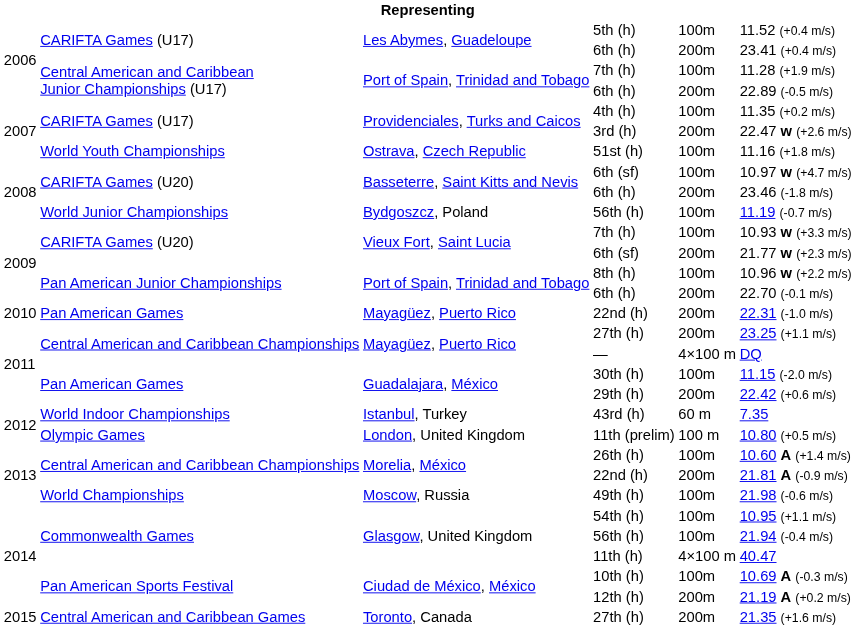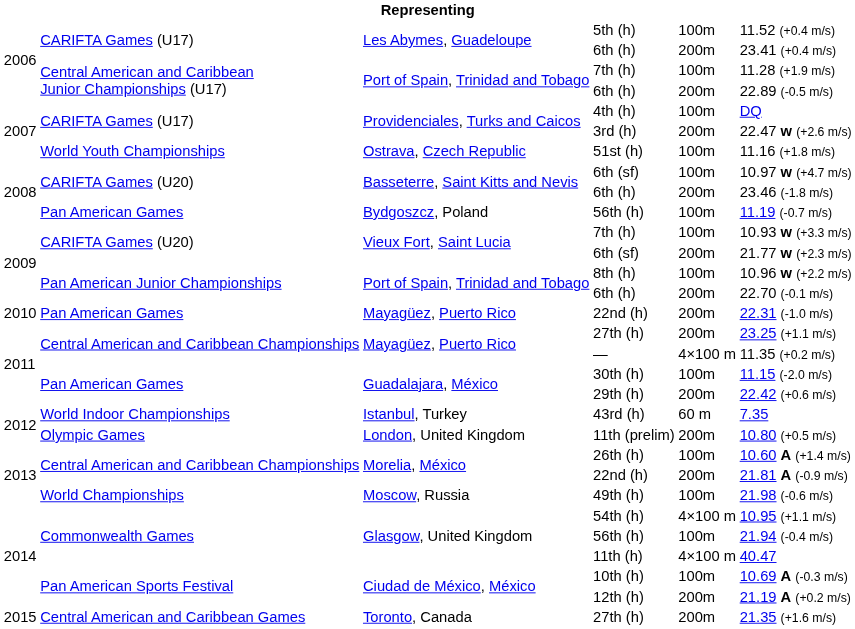 <table>
 <tr>
 <th colspan="6">Representing </th>
 </tr>
 <tr>
 <td rowspan=4>2006</td>
 <td rowspan=2><a href='#'>CARIFTA Games</a> (U17)</td>
 <td rowspan=2><a href='#'>Les Abymes</a>, <a href='#'>Guadeloupe</a></td>
 <td>5th (h)</td>
 <td>100m</td>
 <td>11.52 <small>(+0.4 m/s)</small></td>
 </tr>
 <tr>
 <td>6th (h)</td>
 <td>200m</td>
 <td>23.41 <small>(+0.4 m/s)</small></td>
 </tr>
 <tr>
 <td rowspan=2><a href='#'>Central American and Caribbean<br>Junior Championships</a> (U17)</td>
 <td rowspan=2><a href='#'>Port of Spain</a>, <a href='#'>Trinidad and Tobago</a></td>
 <td>7th (h)</td>
 <td>100m</td>
 <td>11.28 <small>(+1.9 m/s)</small></td>
 </tr>
 <tr>
 <td>6th (h)</td>
 <td>200m</td>
 <td>22.89 <small>(-0.5 m/s)</small></td>
 </tr>
 <tr>
 <td rowspan=3>2007</td>
 <td rowspan=2><a href='#'>CARIFTA Games</a> (U17)</td>
 <td rowspan=2><a href='#'>Providenciales</a>, <a href='#'>Turks and Caicos</a></td>
 <td>4th (h)</td>
 <td>100m</td>
-<td>11.35 <small>(+0.2 m/s)</small></td>
+<td><a href='#'>DQ</a></td>
 </tr>
 <tr>
 <td>3rd (h)</td>
 <td>200m</td>
 <td>22.47 <strong>w</strong> <small>(+2.6 m/s)</small></td>
 </tr>
 <tr>
 <td><a href='#'>World Youth Championships</a></td>
 <td><a href='#'>Ostrava</a>, <a href='#'>Czech Republic</a></td>
 <td>51st (h)</td>
 <td>100m</td>
 <td>11.16 <small>(+1.8 m/s)</small></td>
 </tr>
 <tr>
 <td rowspan=3>2008</td>
 <td rowspan=2><a href='#'>CARIFTA Games</a> (U20)</td>
 <td rowspan=2><a href='#'>Basseterre</a>, <a href='#'>Saint Kitts and Nevis</a></td>
 <td>6th (sf)</td>
 <td>100m</td>
 <td>10.97 <strong>w</strong> <small>(+4.7 m/s)</small></td>
 </tr>
 <tr>
 <td>6th (h)</td>
 <td>200m</td>
 <td>23.46 <small>(-1.8 m/s)</small></td>
 </tr>
 <tr>
-<td><a href='#'>World Junior Championships</a></td>
+<td><a href='#'>Pan American Games</a></td>
 <td><a href='#'>Bydgoszcz</a>, Poland</td>
 <td>56th (h)</td>
 <td>100m</td>
 <td><a href='#'>11.19</a> <small>(-0.7 m/s)</small></td>
 </tr>
 <tr>
 <td rowspan=4>2009</td>
 <td rowspan=2><a href='#'>CARIFTA Games</a> (U20)</td>
 <td rowspan=2><a href='#'>Vieux Fort</a>, <a href='#'>Saint Lucia</a></td>
 <td>7th (h)</td>
 <td>100m</td>
 <td>10.93 <strong>w</strong> <small>(+3.3 m/s)</small></td>
 </tr>
 <tr>
 <td>6th (sf)</td>
 <td>200m</td>
 <td>21.77 <strong>w</strong> <small>(+2.3 m/s)</small></td>
 </tr>
 <tr>
 <td rowspan=2><a href='#'>Pan American Junior Championships</a></td>
 <td rowspan=2><a href='#'>Port of Spain</a>, <a href='#'>Trinidad and Tobago</a></td>
 <td>8th (h)</td>
 <td>100m</td>
 <td>10.96 <strong>w</strong> <small>(+2.2 m/s)</small></td>
 </tr>
 <tr>
 <td>6th (h)</td>
 <td>200m</td>
 <td>22.70 <small>(-0.1 m/s)</small></td>
 </tr>
 <tr>
 <td>2010</td>
 <td><a href='#'>Pan American Games</a></td>
 <td><a href='#'>Mayagüez</a>, <a href='#'>Puerto Rico</a></td>
 <td>22nd (h)</td>
 <td>200m</td>
 <td><a href='#'>22.31</a> <small>(-1.0 m/s)</small></td>
 </tr>
 <tr>
 <td rowspan=4>2011</td>
 <td rowspan=2><a href='#'>Central American and Caribbean Championships</a></td>
 <td rowspan=2><a href='#'>Mayagüez</a>, <a href='#'>Puerto Rico</a></td>
 <td>27th (h)</td>
 <td>200m</td>
 <td><a href='#'>23.25</a> <small>(+1.1 m/s)</small></td>
 </tr>
 <tr>
 <td>—</td>
 <td>4×100 m</td>
-<td><a href='#'>DQ</a></td>
+<td>11.35 <small>(+0.2 m/s)</small></td>
 </tr>
 <tr>
 <td rowspan=2><a href='#'>Pan American Games</a></td>
 <td rowspan=2><a href='#'>Guadalajara</a>, <a href='#'>México</a></td>
 <td>30th (h)</td>
 <td>100m</td>
 <td><a href='#'>11.15</a> <small>(-2.0 m/s)</small></td>
 </tr>
 <tr>
 <td>29th (h)</td>
 <td>200m</td>
 <td><a href='#'>22.42</a> <small>(+0.6 m/s)</small></td>
 </tr>
 <tr>
 <td rowspan=2>2012</td>
 <td><a href='#'>World Indoor Championships</a></td>
 <td><a href='#'>Istanbul</a>, Turkey</td>
 <td>43rd (h)</td>
 <td>60 m</td>
 <td><a href='#'>7.35</a></td>
 </tr>
 <tr>
 <td><a href='#'>Olympic Games</a></td>
 <td><a href='#'>London</a>, United Kingdom</td>
 <td>11th (prelim)</td>
-<td>100 m</td>
+<td>200m</td>
 <td><a href='#'>10.80</a> <small>(+0.5 m/s)</small></td>
 </tr>
 <tr>
 <td rowspan=3>2013</td>
 <td rowspan=2><a href='#'>Central American and Caribbean Championships</a></td>
 <td rowspan=2><a href='#'>Morelia</a>, <a href='#'>México</a></td>
 <td>26th (h)</td>
 <td>100m</td>
 <td><a href='#'>10.60</a>  <strong>A</strong> <small>(+1.4 m/s)</small></td>
 </tr>
 <tr>
 <td>22nd (h)</td>
 <td>200m</td>
 <td><a href='#'>21.81</a> <strong>A</strong> <small>(-0.9 m/s)</small></td>
 </tr>
 <tr>
 <td><a href='#'>World Championships</a></td>
 <td><a href='#'>Moscow</a>, Russia</td>
 <td>49th (h)</td>
 <td>100m</td>
 <td><a href='#'>21.98</a> <small>(-0.6 m/s)</small></td>
 </tr>
 <tr>
 <td rowspan=5>2014</td>
 <td rowspan=3><a href='#'>Commonwealth Games</a></td>
 <td rowspan=3><a href='#'>Glasgow</a>, United Kingdom</td>
 <td>54th (h)</td>
-<td>100m</td>
+<td>4×100 m</td>
 <td><a href='#'>10.95</a> <small>(+1.1 m/s)</small></td>
 </tr>
 <tr>
 <td>56th (h)</td>
 <td>100m</td>
 <td><a href='#'>21.94</a> <small>(-0.4 m/s)</small></td>
 </tr>
 <tr>
 <td>11th (h)</td>
 <td>4×100 m</td>
 <td><a href='#'>40.47</a></td>
 </tr>
 <tr>
 <td rowspan=2><a href='#'>Pan American Sports Festival</a></td>
 <td rowspan=2><a href='#'>Ciudad de México</a>, <a href='#'>México</a></td>
 <td>10th (h)</td>
 <td>100m</td>
 <td><a href='#'>10.69</a>  <strong>A</strong> <small>(-0.3 m/s)</small></td>
 </tr>
 <tr>
 <td>12th (h)</td>
 <td>200m</td>
 <td><a href='#'>21.19</a>  <strong>A</strong> <small>(+0.2 m/s)</small></td>
 </tr>
 <tr>
 <td>2015</td>
 <td><a href='#'>Central American and Caribbean Games</a></td>
 <td><a href='#'>Toronto</a>, Canada</td>
 <td>27th (h)</td>
 <td>200m</td>
 <td><a href='#'>21.35</a> <small>(+1.6 m/s)</small></td>
 </tr>
 </table>
